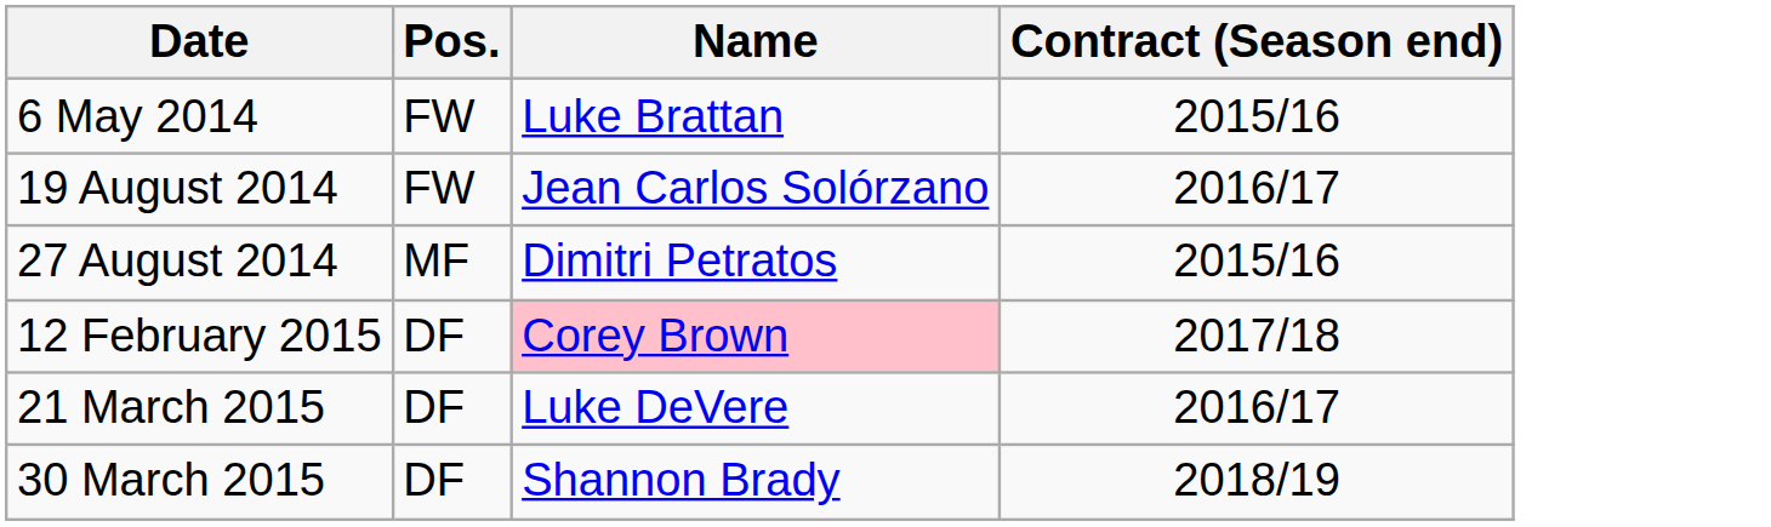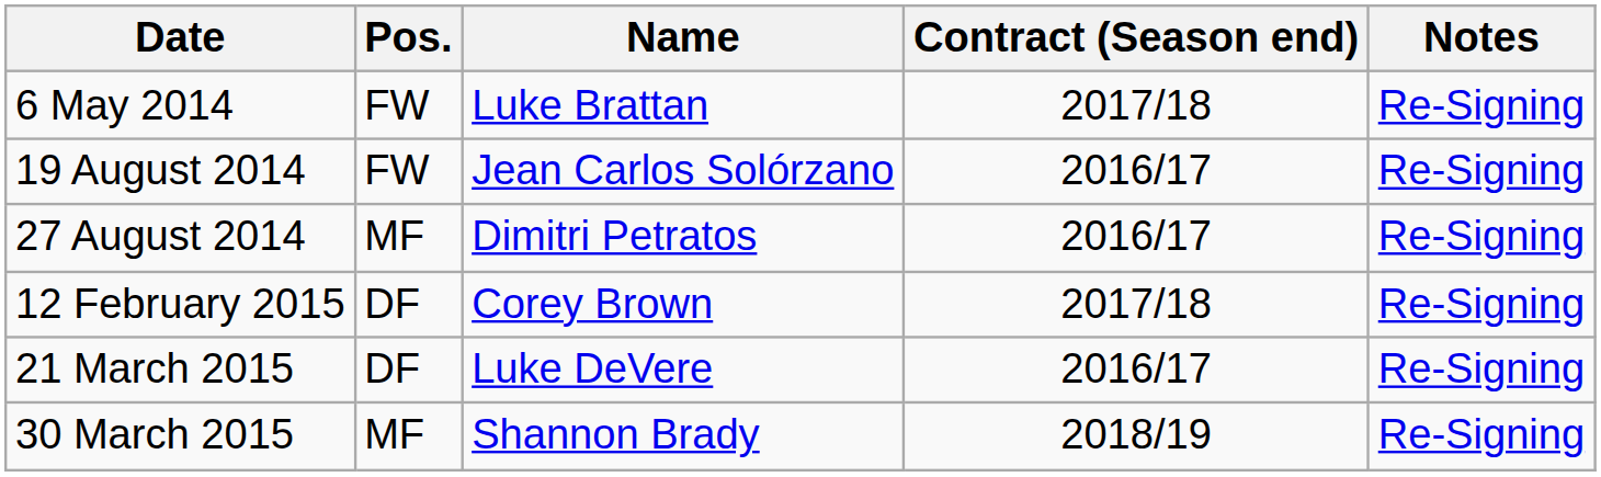 <table class="wikitable">
 <tr>
 <th>Date</th>
 <th>Pos.</th>
 <th>Name</th>
 <th>Contract (Season end)</th>
+<th>Notes</th>
 </tr>
 <tr>
 <td>6 May 2014</td>
 <td>FW</td>
 <td> <a href='#'>Luke Brattan</a></td>
-<td align=center>2015/16</td>
+<td align=center>2017/18</td>
+<td><a href='#'>Re-Signing</a></td>
 </tr>
 <tr>
 <td>19 August 2014</td>
 <td>FW</td>
 <td> <a href='#'>Jean Carlos Solórzano</a></td>
 <td align=center>2016/17</td>
+<td><a href='#'>Re-Signing</a></td>
 </tr>
 <tr>
 <td>27 August 2014</td>
 <td>MF</td>
 <td> <a href='#'>Dimitri Petratos</a></td>
-<td align=center>2015/16</td>
+<td align=center>2016/17</td>
+<td><a href='#'>Re-Signing</a></td>
 </tr>
 <tr>
 <td>12 February 2015</td>
 <td>DF</td>
-<td style="background: pink;"> <a href='#'>Corey Brown</a></td>
+<td> <a href='#'>Corey Brown</a></td>
 <td align=center>2017/18</td>
+<td><a href='#'>Re-Signing</a></td>
 </tr>
 <tr>
 <td>21 March 2015</td>
 <td>DF</td>
 <td> <a href='#'>Luke DeVere</a></td>
 <td align=center>2016/17</td>
+<td><a href='#'>Re-Signing</a></td>
 </tr>
 <tr>
 <td>30 March 2015</td>
-<td>DF</td>
+<td>MF</td>
 <td> <a href='#'>Shannon Brady</a></td>
 <td align=center>2018/19</td>
+<td><a href='#'>Re-Signing</a></td>
 </tr>
 </table>
